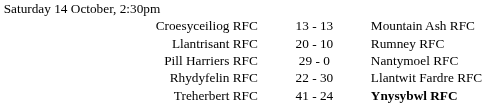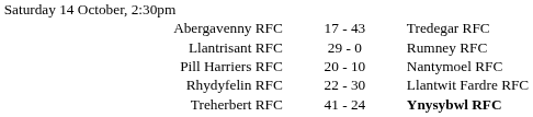 <table style="width:70%;" cellspacing="1">
 <tr>
 <th width=35%></th>
 <th width=15%></th>
 <th></th>
 </tr>
 <tr>
 <td>Saturday 14 October, 2:30pm</td>
 </tr>
 <tr>
-<td align=right>Croesyceiliog RFC</td>
-<td align=center>13 - 13</td>
-<td>Mountain Ash RFC</td>
+<td align=right>Abergavenny RFC</td>
+<td align=center>17 - 43</td>
+<td>Tredegar RFC</td>
 </tr>
 <tr>
 <td align=right>Llantrisant RFC</td>
-<td align=center>20 - 10</td>
+<td align=center>29 - 0</td>
 <td>Rumney RFC</td>
 </tr>
 <tr>
 <td align=right>Pill Harriers RFC</td>
-<td align=center>29 - 0</td>
+<td align=center>20 - 10</td>
 <td>Nantymoel RFC</td>
 </tr>
 <tr>
 <td align=right>Rhydyfelin RFC</td>
 <td align=center>22 - 30</td>
 <td>Llantwit Fardre RFC</td>
 </tr>
 <tr>
 <td align=right>Treherbert RFC</td>
 <td align=center>41 - 24</td>
 <td><strong>Ynysybwl RFC</strong></td>
 </tr>
 </table>
